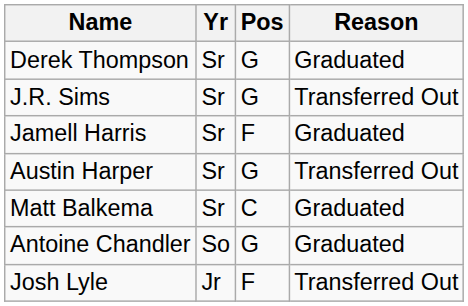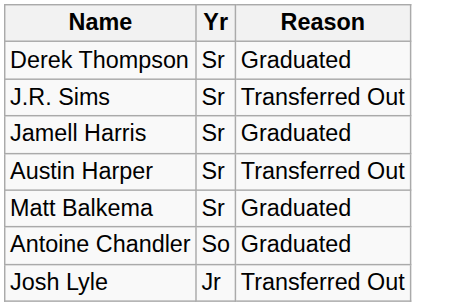 <table class="wikitable sortable">
 <tr>
 <th>Name</th>
 <th>Yr</th>
-<th>Pos</th>
 <th>Reason</th>
 </tr>
 <tr>
 <td>Derek Thompson</td>
 <td>Sr</td>
-<td>G</td>
 <td>Graduated</td>
 </tr>
 <tr>
 <td>J.R. Sims</td>
 <td>Sr</td>
-<td>G</td>
 <td>Transferred Out</td>
 </tr>
 <tr>
 <td>Jamell Harris</td>
 <td>Sr</td>
-<td>F</td>
 <td>Graduated</td>
 </tr>
 <tr>
 <td>Austin Harper</td>
 <td>Sr</td>
-<td>G</td>
 <td>Transferred Out</td>
 </tr>
 <tr>
 <td>Matt Balkema</td>
 <td>Sr</td>
-<td>C</td>
 <td>Graduated</td>
 </tr>
 <tr>
 <td>Antoine Chandler</td>
 <td>So</td>
-<td>G</td>
 <td>Graduated</td>
 </tr>
 <tr>
 <td>Josh Lyle</td>
 <td>Jr</td>
-<td>F</td>
 <td>Transferred Out</td>
 </tr>
 </table>
